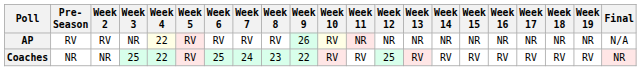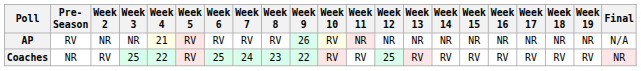 <table class="wikitable" style="white-space:nowrap;font-size:90%">
 <tr>
 <th>Poll</th>
 <th>Pre-<br>Season</th>
 <th>Week<br>2</th>
 <th>Week<br>3</th>
 <th>Week<br>4</th>
 <th>Week<br>5</th>
 <th>Week<br>6</th>
 <th>Week<br>7</th>
 <th>Week<br>8</th>
 <th>Week<br>9</th>
 <th>Week<br>10</th>
 <th>Week<br>11</th>
 <th>Week<br>12</th>
 <th>Week<br>13</th>
 <th>Week<br>14</th>
 <th>Week<br>15</th>
 <th>Week<br>16</th>
 <th>Week<br>17</th>
 <th>Week<br>18</th>
 <th>Week<br>19</th>
 <th>Final</th>
 </tr>
 <tr style="text-align:center;">
 <th>AP</th>
 <td style="background:#FFF;">RV</td>
-<td style="background:#FFF;">RV</td>
 <td style="background:#FFF;">NR</td>
-<td style="background:#FFFFE6;">22</td>
+<td style="background:#FFF;">NR</td>
+<td style="background:#FFFFE6;">21</td>
 <td style="background:#FFE6E6;">RV</td>
 <td style="background:#FFF;">RV</td>
 <td style="background:#FFF;">RV</td>
 <td style="background:#FFF;">RV</td>
 <td style="background:#D8FFEB;">26</td>
 <td style="background:#FFFFE6;">RV</td>
 <td style="background:#FFE6E6;">NR</td>
 <td style="background:#FFF;">NR</td>
 <td style="background:#FFF;">NR</td>
 <td style="background:#FFF;">NR</td>
 <td style="background:#FFF;">NR</td>
 <td style="background:#FFF;">NR</td>
 <td style="background:#FFF;">NR</td>
 <td style="background:#FFF;">NR</td>
 <td style="background:#FFF;">NR</td>
 <td style="background:#FFF;">N/A</td>
 </tr>
 <tr style="text-align:center;">
 <th>Coaches</th>
 <td style="background:#FFF;">NR</td>
-<td style="background:#FFF;">NR</td>
+<td style="background:#FFF;">RV</td>
 <td style="background:#D8FFEB;">25</td>
 <td style="background:#D8FFEB;">22</td>
 <td style="background:#FFE6E6;">RV</td>
 <td style="background:#D8FFEB;">25</td>
 <td style="background:#D8FFEB;">24</td>
 <td style="background:#D8FFEB;">23</td>
 <td style="background:#D8FFEB;">22</td>
 <td style="background:#FFE6E6;">RV</td>
 <td style="background:#FFF;">RV</td>
 <td style="background:#D8FFEB;">25</td>
 <td style="background:#FFE6E6;">RV</td>
 <td style="background:#FFF;">RV</td>
 <td style="background:#FFF;">RV</td>
 <td style="background:#FFF;">RV</td>
 <td style="background:#FFF;">RV</td>
 <td style="background:#FFF;">RV</td>
 <td style="background:#FFF;">RV</td>
 <td style="background:#FFE6E6;">NR</td>
 </tr>
 </table>
